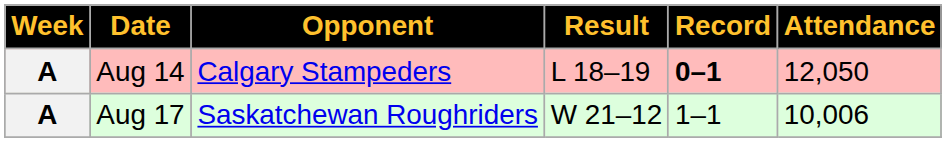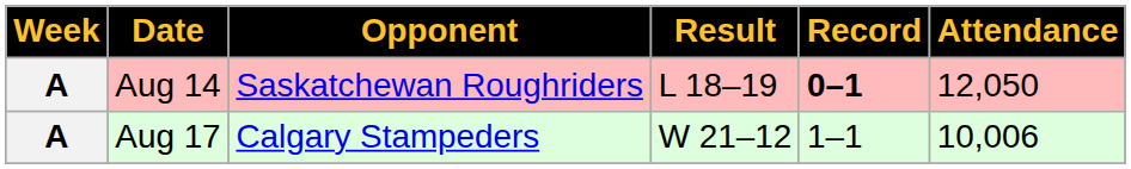 <table class="wikitable sortable">
 <tr>
 <th style="background:black;color:#FFC12D;">Week</th>
 <th style="background:black;color:#FFC12D;">Date</th>
 <th style="background:black;color:#FFC12D;">Opponent</th>
 <th style="background:black;color:#FFC12D;">Result</th>
 <th style="background:black;color:#FFC12D;">Record</th>
 <th style="background:black;color:#FFC12D;">Attendance</th>
 </tr>
 <tr style="background:#ffbbbb">
 <th>A</th>
 <td>Aug 14</td>
-<td><a href='#'>Calgary Stampeders</a></td>
+<td><a href='#'>Saskatchewan Roughriders</a></td>
 <td>L 18–19</td>
 <td><strong>0–1</strong></td>
 <td>12,050</td>
 </tr>
 <tr style="background:#ddffdd">
 <th>A</th>
 <td>Aug 17</td>
-<td><a href='#'>Saskatchewan Roughriders</a></td>
+<td><a href='#'>Calgary Stampeders</a></td>
 <td>W 21–12</td>
 <td>1–1</td>
 <td>10,006</td>
 </tr>
 </table>
